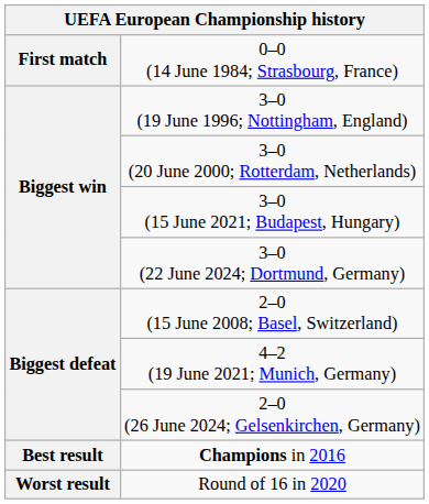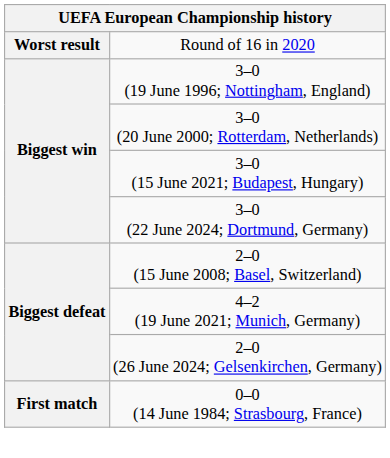 <table class="wikitable collapsible collapsed" style="text-align: center;font-size:90%;">
 <tr>
 <th colspan="2">UEFA European Championship history</th>
 </tr>
 <tr>
-<th>First match</th>
-<td> 0–0 <br> (14 June 1984; <a href='#'>Strasbourg</a>, France)</td>
+<th>Worst result</th>
+<td>Round of 16 in <a href='#'>2020</a></td>
 </tr>
 <tr>
 <th rowspan="4">Biggest win</th>
 <td> 3–0 <br>(19 June 1996; <a href='#'>Nottingham</a>, England)</td>
 </tr>
 <tr>
 <td> 3–0 <br>(20 June 2000; <a href='#'>Rotterdam</a>, Netherlands)</td>
 </tr>
 <tr>
 <td> 3–0 <br>(15 June 2021; <a href='#'>Budapest</a>, Hungary)</td>
 </tr>
 <tr>
 <td> 3–0 <br>(22 June 2024; <a href='#'>Dortmund</a>, Germany)</td>
 </tr>
 <tr>
 <th rowspan="3">Biggest defeat</th>
 <td> 2–0 <br>(15 June 2008; <a href='#'>Basel</a>, Switzerland)</td>
 </tr>
 <tr>
 <td> 4–2 <br>(19 June 2021; <a href='#'>Munich</a>, Germany)</td>
 </tr>
 <tr>
 <td> 2–0 <br>(26 June 2024; <a href='#'>Gelsenkirchen</a>, Germany)</td>
 </tr>
 <tr>
-<th>Best result</th>
-<td><strong>Champions</strong> in <a href='#'>2016</a></td>
-</tr>
-<tr>
-<th>Worst result</th>
-<td>Round of 16 in <a href='#'>2020</a></td>
+<th>First match</th>
+<td> 0–0 <br> (14 June 1984; <a href='#'>Strasbourg</a>, France)</td>
 </tr>
 </table>
